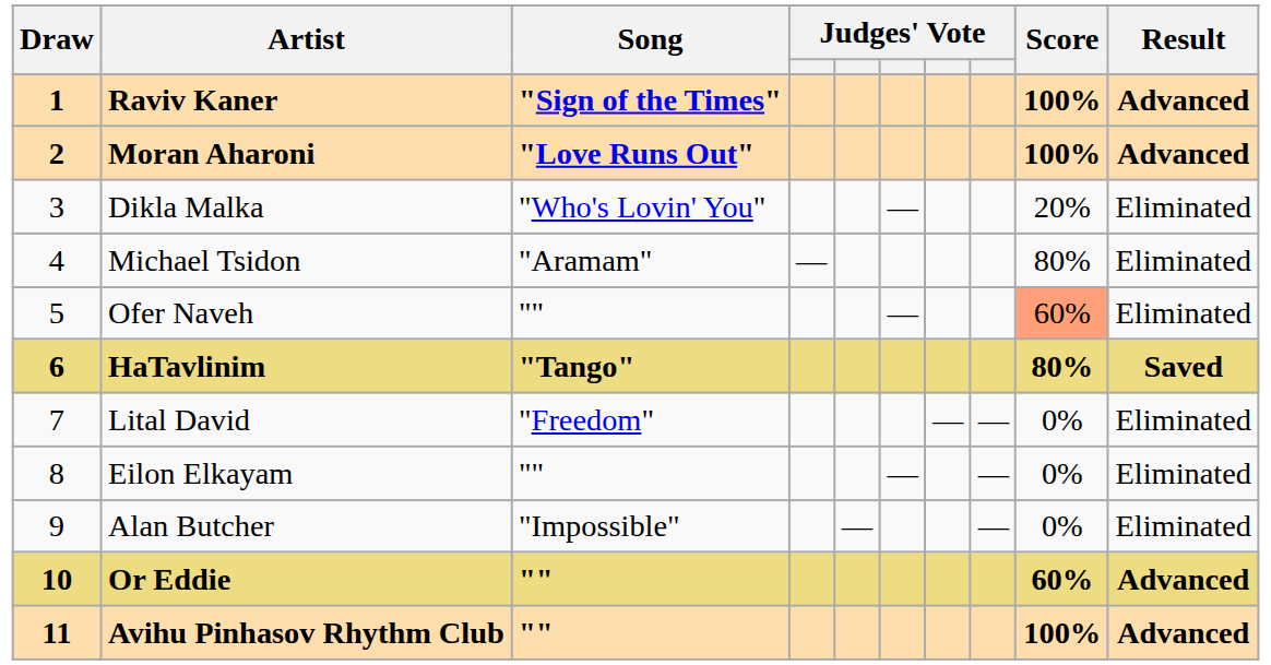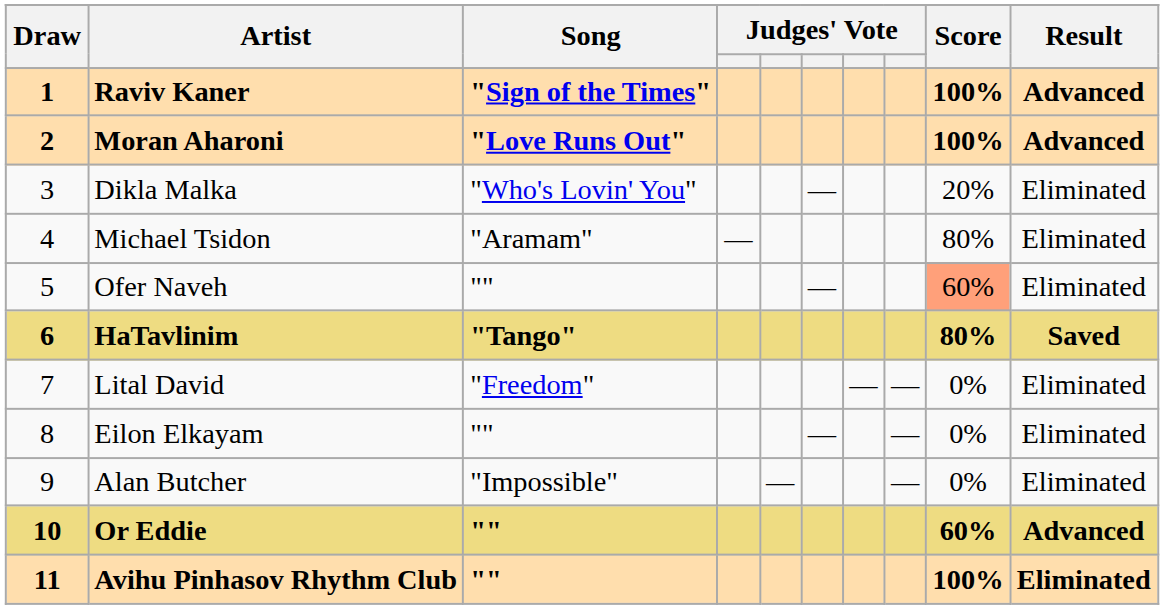 <table class="sortable wikitable" style="margin: 1em auto 1em auto; text-align:center; font-size:90%; line-height:18px;">
 <tr>
 </tr>
 <tr>
 <th rowspan="2">Draw</th>
 <th rowspan="2">Artist</th>
 <th rowspan="2">Song</th>
 <th colspan="5" class="unsortable">Judges' Vote</th>
 <th rowspan="2">Score</th>
 <th rowspan="2">Result</th>
 </tr>
 <tr>
 <th class="unsortable"></th>
 <th class="unsortable"></th>
 <th class="unsortable"></th>
 <th class="unsortable"></th>
 <th class="unsortable"></th>
 </tr>
 <tr style="font-weight:bold; background:#FFDEAD;">
 <td>1</td>
 <td align="left">Raviv Kaner</td>
 <td align="left">"<a href='#'>Sign of the Times</a>"</td>
 <td></td>
 <td></td>
 <td></td>
 <td></td>
 <td></td>
 <td>100%</td>
 <td>Advanced</td>
 </tr>
 <tr style="font-weight:bold; background:#FFDEAD;">
 <td>2</td>
 <td align="left">Moran Aharoni</td>
 <td align="left">"<a href='#'>Love Runs Out</a>"</td>
 <td></td>
 <td></td>
 <td></td>
 <td></td>
 <td></td>
 <td>100%</td>
 <td>Advanced</td>
 </tr>
 <tr>
 <td>3</td>
 <td align="left">Dikla Malka</td>
 <td align="left">"<a href='#'>Who's Lovin' You</a>"</td>
 <td></td>
 <td></td>
 <td>—</td>
 <td></td>
 <td></td>
 <td>20%</td>
 <td>Eliminated</td>
 </tr>
 <tr>
 <td>4</td>
 <td align="left">Michael Tsidon</td>
 <td align="left">"Aramam"</td>
 <td>—</td>
 <td></td>
 <td></td>
 <td></td>
 <td></td>
 <td>80%</td>
 <td>Eliminated</td>
 </tr>
 <tr>
 <td>5</td>
 <td align="left">Ofer Naveh</td>
 <td align="left">""</td>
 <td></td>
 <td></td>
 <td>—</td>
 <td></td>
 <td></td>
 <td style="background: lightsalmon;">60%</td>
 <td>Eliminated</td>
 </tr>
 <tr style="font-weight:bold; background:#eedc82;">
 <td>6</td>
 <td align="left">HaTavlinim</td>
 <td align="left">"Tango"</td>
 <td></td>
 <td></td>
 <td></td>
 <td></td>
 <td></td>
 <td>80%</td>
 <td>Saved</td>
 </tr>
 <tr>
 <td>7</td>
 <td align="left">Lital David</td>
 <td align="left">"<a href='#'>Freedom</a>"</td>
 <td></td>
 <td></td>
 <td></td>
 <td>—</td>
 <td>—</td>
 <td>0%</td>
 <td>Eliminated</td>
 </tr>
 <tr>
 <td>8</td>
 <td align="left">Eilon Elkayam</td>
 <td align="left">""</td>
 <td></td>
 <td></td>
 <td>—</td>
 <td></td>
 <td>—</td>
 <td>0%</td>
 <td>Eliminated</td>
 </tr>
 <tr>
 <td>9</td>
 <td align="left">Alan Butcher</td>
 <td align="left">"Impossible"</td>
 <td></td>
 <td>—</td>
 <td></td>
 <td></td>
 <td>—</td>
 <td>0%</td>
 <td>Eliminated</td>
 </tr>
 <tr style="font-weight:bold; background:#eedc82;">
 <td>10</td>
 <td align="left">Or Eddie</td>
 <td align="left">""</td>
 <td></td>
 <td></td>
 <td></td>
 <td></td>
 <td></td>
 <td>60%</td>
 <td>Advanced</td>
 </tr>
 <tr style="font-weight:bold; background:#FFDEAD;">
 <td>11</td>
 <td align="left">Avihu Pinhasov Rhythm Club</td>
 <td align="left">""</td>
 <td></td>
 <td></td>
 <td></td>
 <td></td>
 <td></td>
 <td>100%</td>
-<td>Advanced</td>
+<td>Eliminated</td>
 </tr>
 </table>
